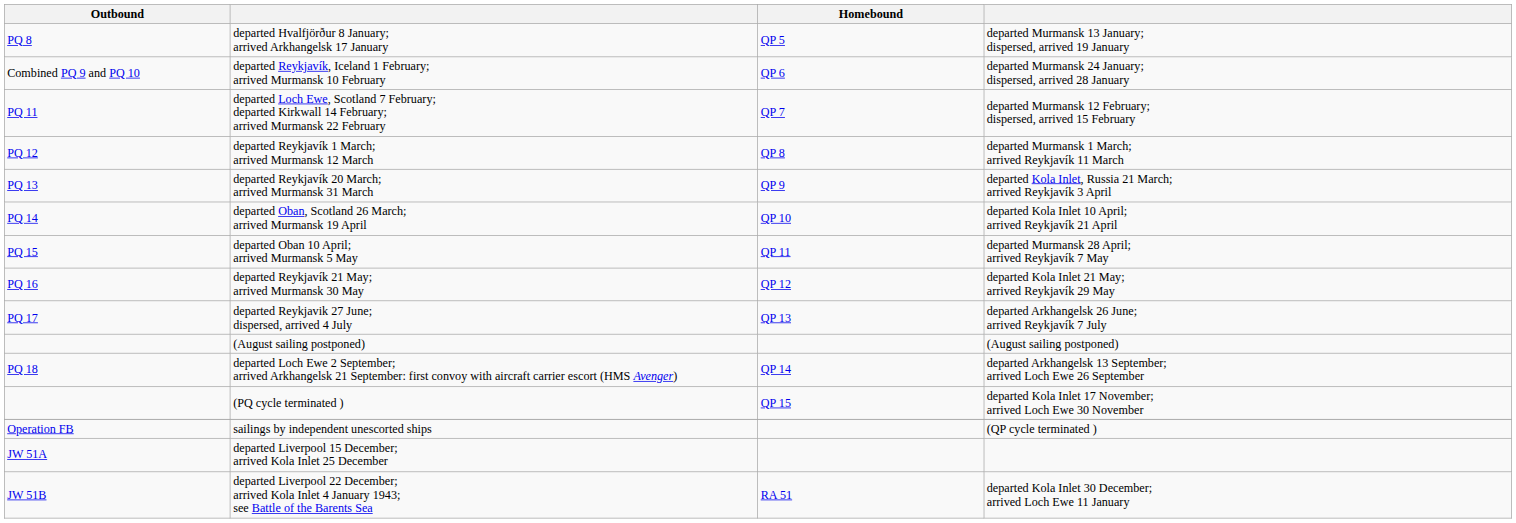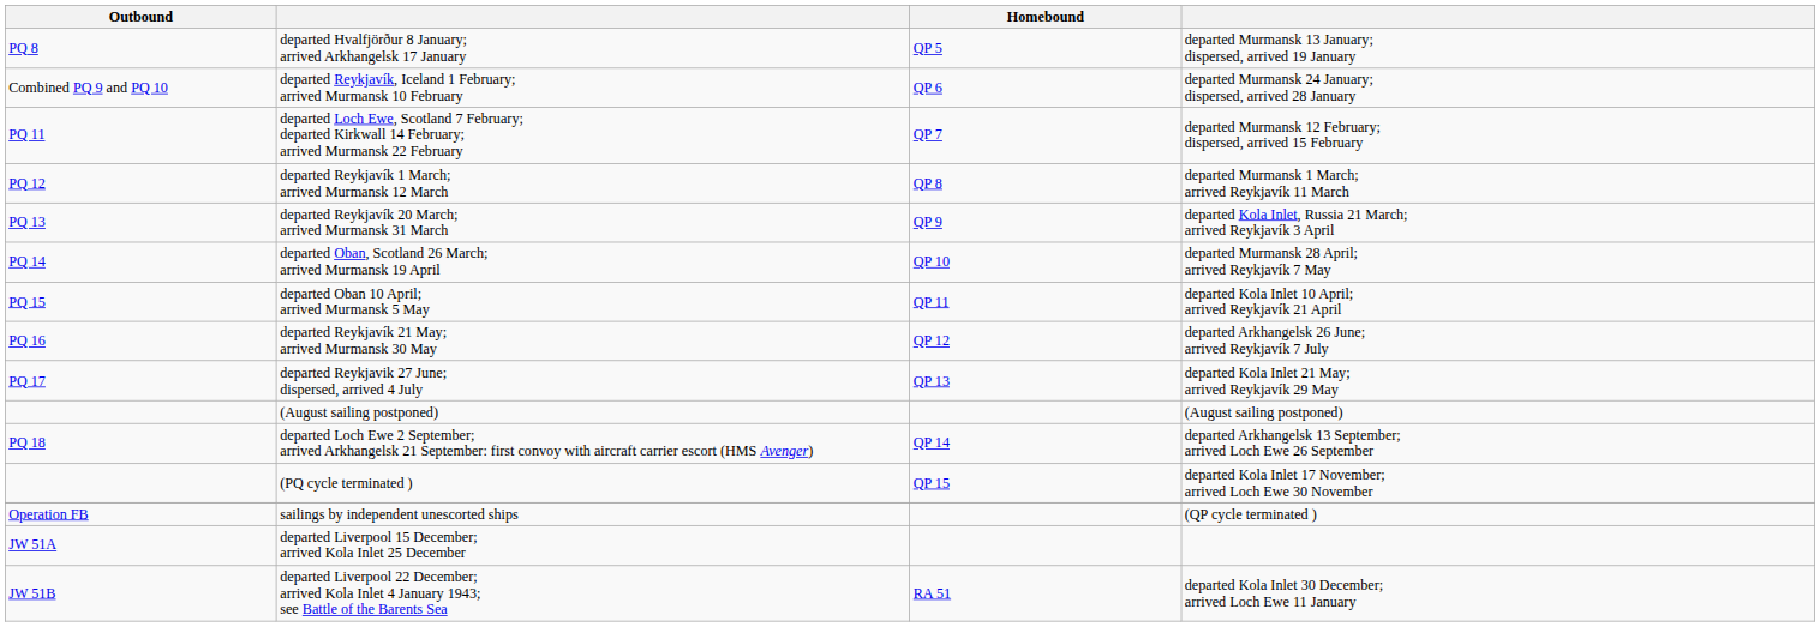 <table class="wikitable" width="100%">
 <tr>
 <th width="15%">Outbound</th>
 <th width="35%"></th>
 <th width="15%">Homebound</th>
 <th width="35%"></th>
 </tr>
 <tr>
 <td><a href='#'>PQ 8</a></td>
 <td>departed Hvalfjörður 8 January;<br>arrived Arkhangelsk 17 January</td>
 <td><a href='#'>QP 5</a></td>
 <td>departed Murmansk 13 January;<br>dispersed, arrived 19 January</td>
 </tr>
 <tr>
 <td>Combined <a href='#'>PQ 9</a> and <a href='#'>PQ 10</a></td>
 <td>departed <a href='#'>Reykjavík</a>, Iceland 1 February;<br>arrived Murmansk 10 February</td>
 <td><a href='#'>QP 6</a></td>
 <td>departed Murmansk 24 January;<br>dispersed, arrived 28 January</td>
 </tr>
 <tr>
 <td><a href='#'>PQ 11</a></td>
 <td>departed <a href='#'>Loch Ewe</a>, Scotland 7 February;<br>departed Kirkwall 14 February;<br>arrived Murmansk 22 February</td>
 <td><a href='#'>QP 7</a></td>
 <td>departed Murmansk 12 February;<br>dispersed, arrived 15 February</td>
 </tr>
 <tr>
 <td><a href='#'>PQ 12</a></td>
 <td>departed Reykjavík 1 March;<br>arrived Murmansk 12 March</td>
 <td><a href='#'>QP 8</a></td>
 <td>departed Murmansk 1 March;<br>arrived Reykjavík 11 March</td>
 </tr>
 <tr>
 <td><a href='#'>PQ 13</a></td>
 <td>departed Reykjavík 20 March;<br>arrived Murmansk 31 March</td>
 <td><a href='#'>QP 9</a></td>
 <td>departed <a href='#'>Kola Inlet</a>, Russia 21 March;<br>arrived Reykjavík 3 April</td>
 </tr>
 <tr>
 <td><a href='#'>PQ 14</a></td>
 <td>departed <a href='#'>Oban</a>, Scotland 26 March;<br>arrived Murmansk 19 April</td>
 <td><a href='#'>QP 10</a></td>
-<td>departed Kola Inlet 10 April;<br>arrived Reykjavík 21 April</td>
+<td>departed Murmansk 28 April;<br>arrived Reykjavík 7 May</td>
 </tr>
 <tr>
 <td><a href='#'>PQ 15</a></td>
 <td>departed Oban 10 April;<br>arrived Murmansk 5 May</td>
 <td><a href='#'>QP 11</a></td>
-<td>departed Murmansk 28 April;<br>arrived Reykjavík 7 May</td>
+<td>departed Kola Inlet 10 April;<br>arrived Reykjavík 21 April</td>
 </tr>
 <tr>
 <td><a href='#'>PQ 16</a></td>
 <td>departed Reykjavík 21 May;<br>arrived Murmansk 30 May</td>
 <td><a href='#'>QP 12</a></td>
-<td>departed Kola Inlet 21 May;<br>arrived Reykjavík 29 May</td>
+<td>departed Arkhangelsk 26 June;<br>arrived Reykjavík 7 July</td>
 </tr>
 <tr>
 <td><a href='#'>PQ 17</a></td>
 <td>departed Reykjavik 27 June;<br>dispersed, arrived 4 July</td>
 <td><a href='#'>QP 13</a></td>
-<td>departed Arkhangelsk 26 June;<br>arrived Reykjavík 7 July</td>
+<td>departed Kola Inlet 21 May;<br>arrived Reykjavík 29 May</td>
 </tr>
 <tr>
 <td></td>
 <td>(August sailing postponed)</td>
 <td></td>
 <td>(August sailing postponed)</td>
 </tr>
 <tr>
 <td><a href='#'>PQ 18</a></td>
 <td>departed Loch Ewe 2 September;<br>arrived Arkhangelsk 21 September: first convoy with aircraft carrier escort (HMS <a href='#'><em>Avenger</em></a>)</td>
 <td><a href='#'>QP 14</a></td>
 <td>departed Arkhangelsk 13 September;<br>arrived Loch Ewe 26 September</td>
 </tr>
 <tr>
 <td></td>
 <td>(PQ cycle terminated )</td>
 <td><a href='#'>QP 15</a></td>
 <td>departed Kola Inlet 17 November;<br>arrived Loch Ewe 30 November</td>
 </tr>
 <tr>
 </tr>
 <tr>
 <td><a href='#'>Operation FB</a></td>
 <td>sailings by independent unescorted ships</td>
 <td></td>
 <td>(QP cycle terminated )</td>
 </tr>
 <tr>
 <td><a href='#'>JW 51A</a></td>
 <td>departed Liverpool 15 December;<br>arrived Kola Inlet 25 December</td>
 <td></td>
 <td></td>
 </tr>
 <tr>
 <td><a href='#'>JW 51B</a></td>
 <td>departed Liverpool 22 December;<br>arrived Kola Inlet 4 January 1943;<br>see <a href='#'>Battle of the Barents Sea</a></td>
 <td><a href='#'>RA 51</a></td>
 <td>departed Kola Inlet 30 December;<br>arrived Loch Ewe 11 January</td>
 </tr>
 </table>
